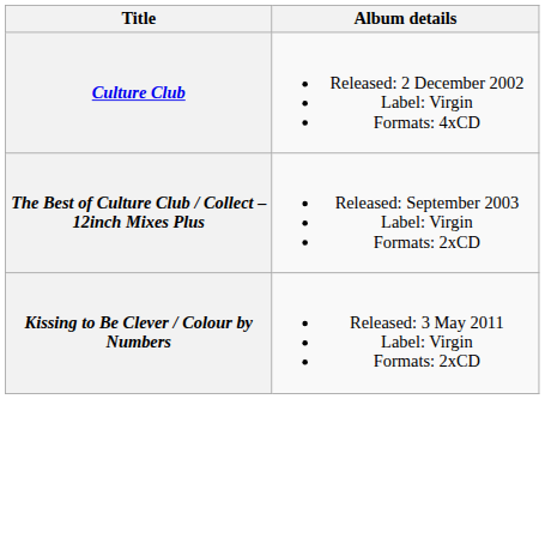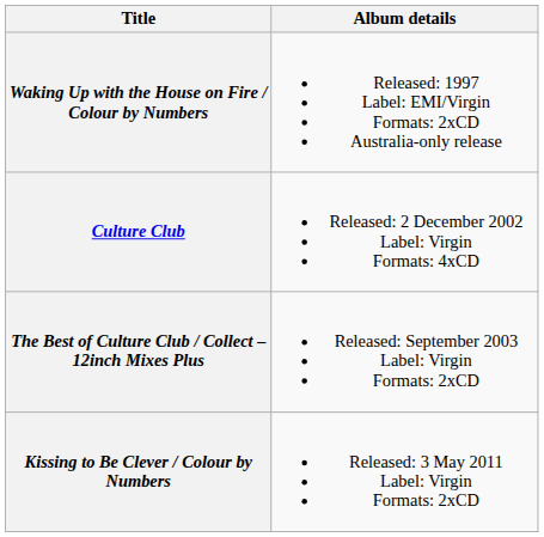 <table class="wikitable plainrowheaders" style="text-align:center;">
 <tr>
 <th scope="col" style="width:15em;">Title</th>
 <th scope="col" style="width:15em;">Album details</th>
+</tr>
+<tr>
+<th scope="row"><em>Waking Up with the House on Fire / Colour by Numbers</em></th>
+<td><br><ul><li>Released: 1997</li><li>Label: EMI/Virgin</li><li>Formats: 2xCD</li><li>Australia-only release</li></ul></td>
 </tr>
 <tr>
 <th scope="row"><em><a href='#'>Culture Club</a></em></th>
 <td><br><ul><li>Released: 2 December 2002</li><li>Label: Virgin</li><li>Formats: 4xCD</li></ul></td>
 </tr>
 <tr>
 <th scope="row"><em>The Best of Culture Club / Collect – 12inch Mixes Plus</em></th>
 <td><br><ul><li>Released: September 2003</li><li>Label: Virgin</li><li>Formats: 2xCD</li></ul></td>
 </tr>
 <tr>
 <th scope="row"><em>Kissing to Be Clever /</em> <em>Colour by Numbers</em></th>
 <td><br><ul><li>Released: 3 May 2011</li><li>Label: Virgin</li><li>Formats: 2xCD</li></ul></td>
 </tr>
 </table>
